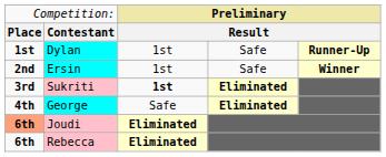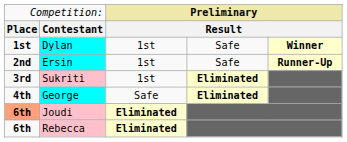 <table class="wikitable">
 <tr>
 <td width=30% colspan="2" align="right"><em>Competition:</em></td>
 <td colspan="11" bgcolor="palegoldenrod" align="Center"><strong>Preliminary</strong></td>
 </tr>
 <tr>
 <th>Place</th>
 <th>Contestant</th>
 <th colspan="14" align="center">Result</th>
 </tr>
 <tr>
 <td align="center"><strong>1st</strong></td>
 <td bgcolor="cyan">Dylan</td>
 <td align="center">1st</td>
 <td align="center">Safe</td>
-<td bgcolor="FFFFCC" align="center"><strong>Runner-Up</strong></td>
+<td bgcolor="FFFFCC" align="center"><strong>Winner</strong></td>
 </tr>
 <tr>
 <td align="center"><strong>2nd</strong></td>
 <td bgcolor="cyan">Ersin</td>
 <td align="center">1st</td>
 <td align="center">Safe</td>
-<td bgcolor="FFFFCC" align="center"><strong>Winner</strong></td>
+<td bgcolor="FFFFCC" align="center"><strong>Runner-Up</strong></td>
 </tr>
 <tr>
 <td align="center"><strong>3rd</strong></td>
 <td bgcolor="pink">Sukriti</td>
-<td align="center"><strong>1st</strong></td>
+<td align="center">1st</td>
 <td bgcolor="FFFFCC" align="center"><strong>Eliminated</strong></td>
 <td colspan="1" bgcolor="666666"></td>
 </tr>
 <tr>
 <td align="center"><strong>4th</strong></td>
 <td bgcolor="cyan">George</td>
 <td align="center">Safe</td>
 <td bgcolor="FFFFCC" align="center"><strong>Eliminated</strong></td>
 <td colspan="1" bgcolor="666666"></td>
 </tr>
 <tr>
 <td align="center" style="background: lightsalmon;"><strong>6th</strong></td>
 <td bgcolor="pink">Joudi</td>
 <td bgcolor="FFFFCC" align="center"><strong>Eliminated</strong></td>
 <td colspan="2" bgcolor="666666"></td>
 </tr>
 <tr>
 <td align="center"><strong>6th</strong></td>
 <td bgcolor="pink">Rebecca</td>
 <td bgcolor="FFFFCC" align="center"><strong>Eliminated</strong></td>
 <td colspan="2" bgcolor="666666"></td>
 </tr>
 </table>
